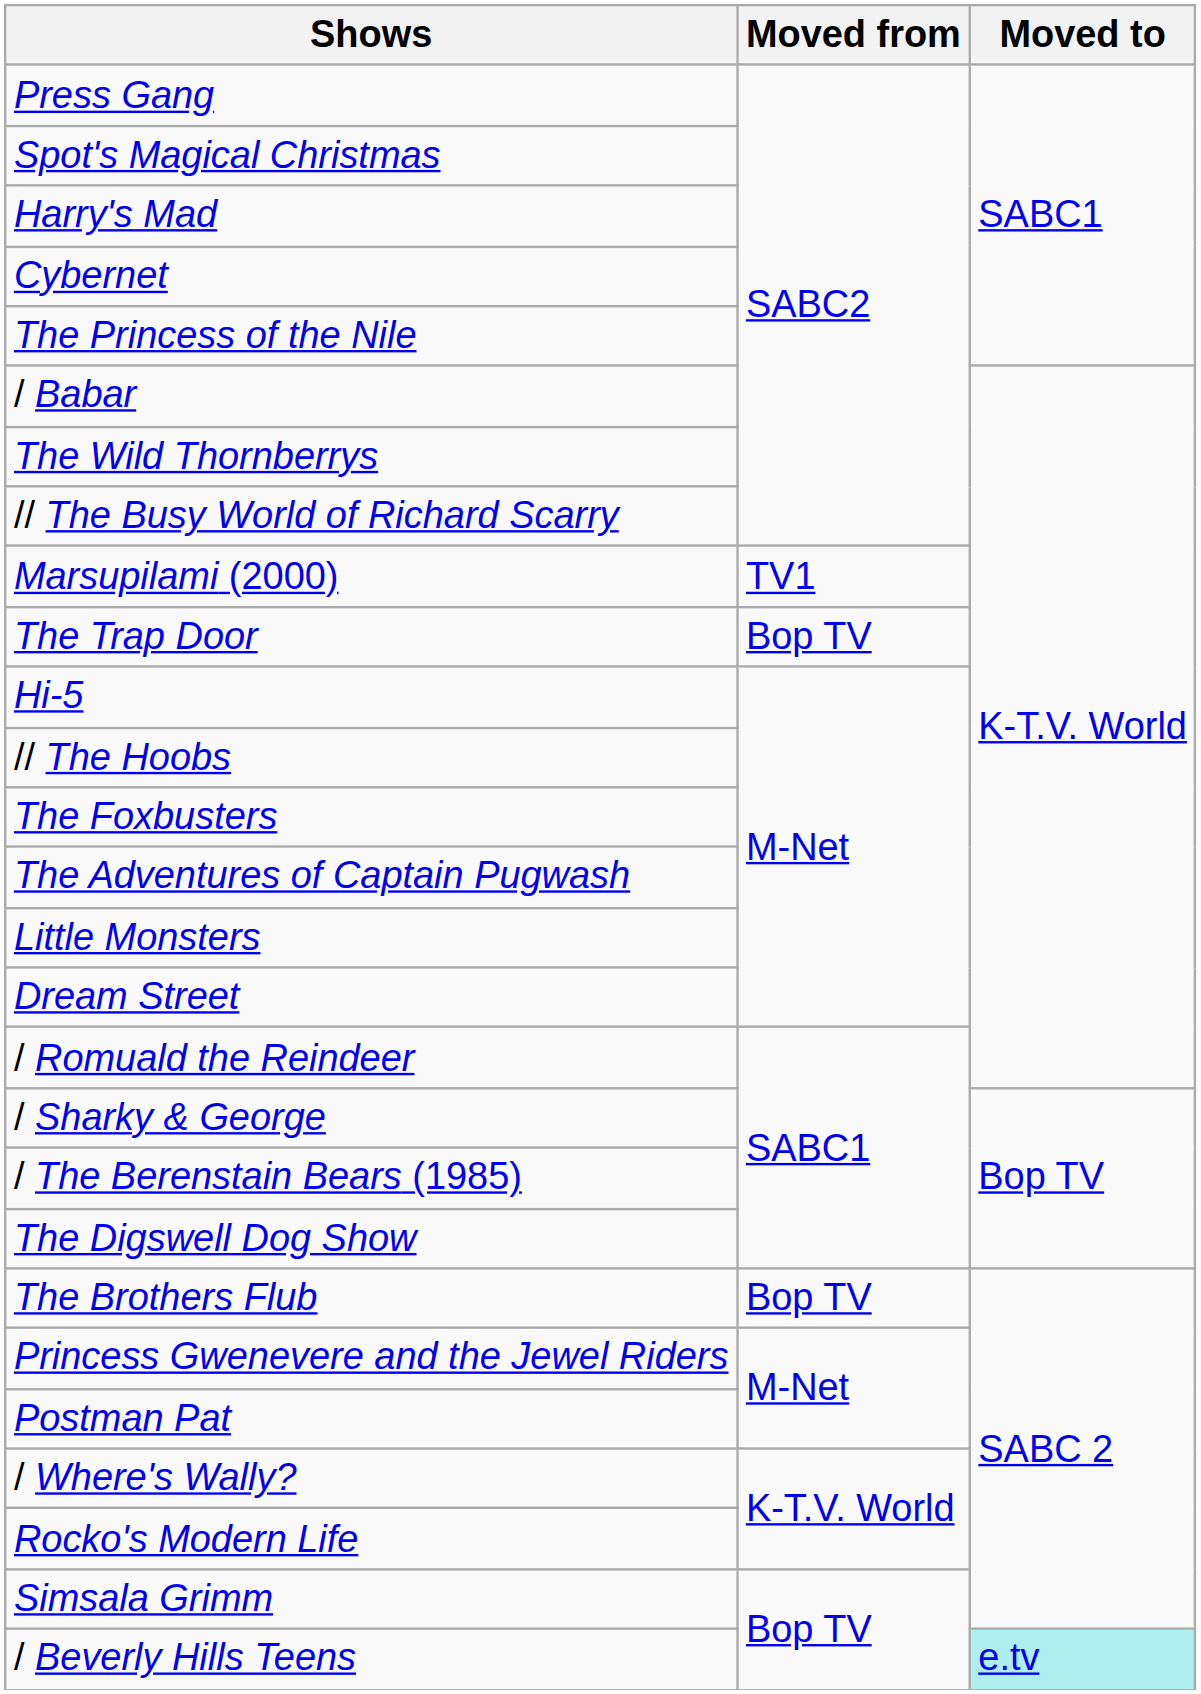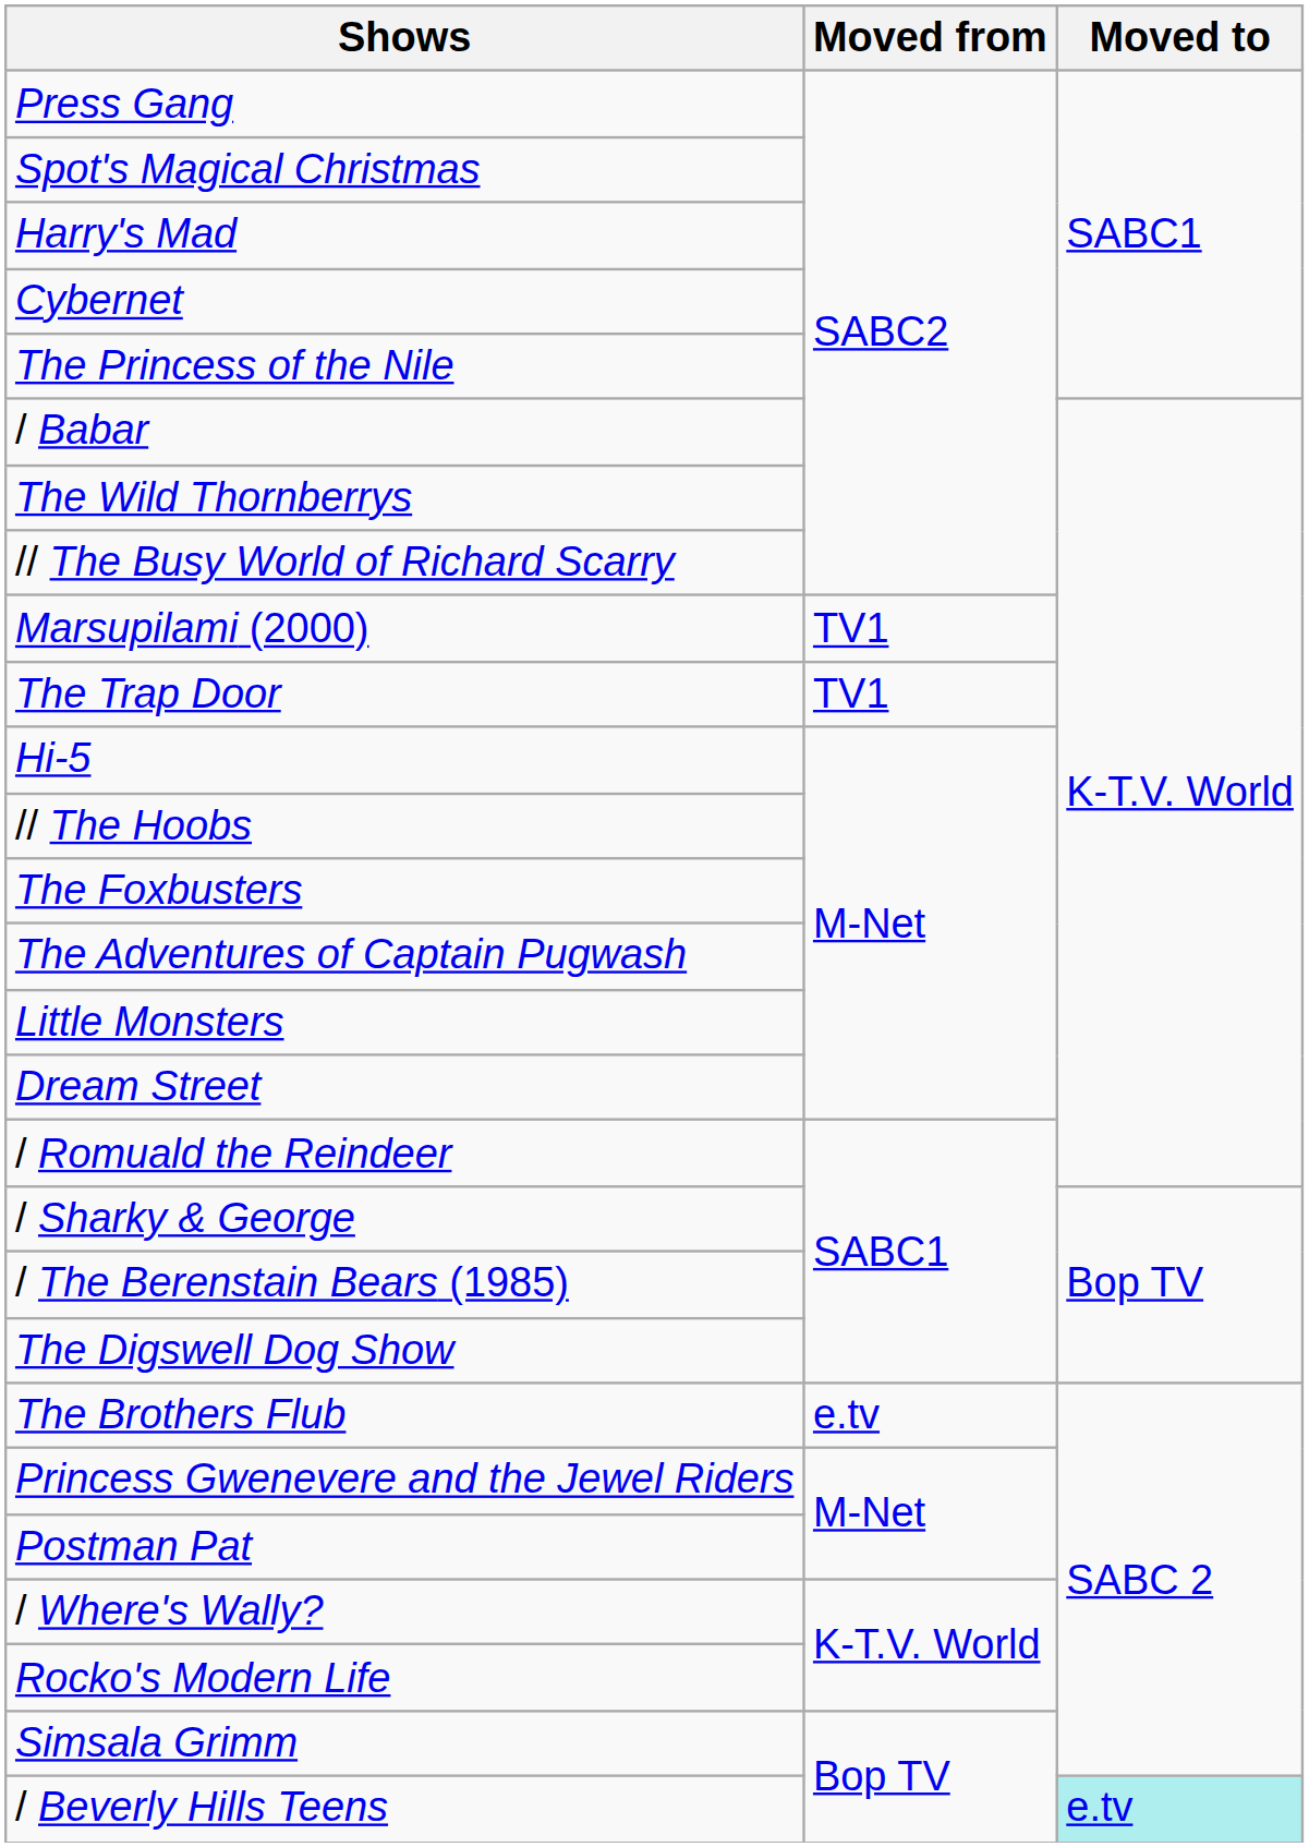 <table class="wikitable">
 <tr>
 <th>Shows</th>
 <th>Moved from</th>
 <th>Moved to</th>
 </tr>
 <tr>
 <td> <em><a href='#'>Press Gang</a></em></td>
 <td rowspan="8"><a href='#'>SABC2</a></td>
 <td rowspan="5"><a href='#'>SABC1</a></td>
 </tr>
 <tr>
 <td> <em><a href='#'>Spot's Magical Christmas</a></em></td>
 </tr>
 <tr>
 <td> <em><a href='#'>Harry's Mad</a></em></td>
 </tr>
 <tr>
 <td> <em><a href='#'>Cybernet</a></em></td>
 </tr>
 <tr>
 <td> <em><a href='#'>The Princess of the Nile</a></em></td>
 </tr>
 <tr>
 <td>/ <em><a href='#'>Babar</a></em></td>
 <td rowspan="12"><a href='#'>K-T.V. World</a></td>
 </tr>
 <tr>
 <td> <em><a href='#'>The Wild Thornberrys</a></em></td>
 </tr>
 <tr>
 <td>// <em><a href='#'>The Busy World of Richard Scarry</a></em></td>
 </tr>
 <tr>
 <td> <a href='#'><em>Marsupilami</em> (2000)</a></td>
 <td><a href='#'>TV1</a></td>
 </tr>
 <tr>
 <td> <em><a href='#'>The Trap Door</a></em></td>
-<td><a href='#'>Bop TV</a></td>
+<td><a href='#'>TV1</a></td>
 </tr>
 <tr>
 <td> <em><a href='#'>Hi-5</a></em></td>
 <td rowspan="6"><a href='#'>M-Net</a></td>
 </tr>
 <tr>
 <td>// <em><a href='#'>The Hoobs</a></em></td>
 </tr>
 <tr>
 <td> <em><a href='#'>The Foxbusters</a></em></td>
 </tr>
 <tr>
 <td> <em><a href='#'>The Adventures of Captain Pugwash</a></em></td>
 </tr>
 <tr>
 <td> <em><a href='#'>Little Monsters</a></em></td>
 </tr>
 <tr>
 <td> <em><a href='#'>Dream Street</a></em></td>
 </tr>
 <tr>
 <td>/ <em><a href='#'>Romuald the Reindeer</a></em></td>
 <td rowspan="4"><a href='#'>SABC1</a></td>
 </tr>
 <tr>
 <td>/ <em><a href='#'>Sharky & George</a></em></td>
 <td rowspan="3"><a href='#'>Bop TV</a></td>
 </tr>
 <tr>
 <td>/  <a href='#'><em>The Berenstain Bears</em> (1985)</a></td>
 </tr>
 <tr>
 <td> <em><a href='#'>The Digswell Dog Show</a></em></td>
 </tr>
 <tr>
 <td> <em><a href='#'>The Brothers Flub</a></em></td>
-<td><a href='#'>Bop TV</a></td>
+<td><a href='#'>e.tv</a></td>
 <td rowspan="6"><a href='#'>SABC 2</a></td>
 </tr>
 <tr>
 <td> <em><a href='#'>Princess Gwenevere and the Jewel Riders</a></em></td>
 <td rowspan="2"><a href='#'>M-Net</a></td>
 </tr>
 <tr>
 <td> <em><a href='#'>Postman Pat</a></em></td>
 </tr>
 <tr>
 <td>/ <em><a href='#'>Where's Wally?</a></em></td>
 <td rowspan="2"><a href='#'>K-T.V. World</a></td>
 </tr>
 <tr>
 <td> <em><a href='#'>Rocko's Modern Life</a></em></td>
 </tr>
 <tr>
 <td> <em><a href='#'>Simsala Grimm</a></em></td>
 <td rowspan="2"><a href='#'>Bop TV</a></td>
 </tr>
 <tr>
 <td>/ <em><a href='#'>Beverly Hills Teens</a></em></td>
 <td style="background: paleturquoise;"><a href='#'>e.tv</a></td>
 </tr>
 </table>
